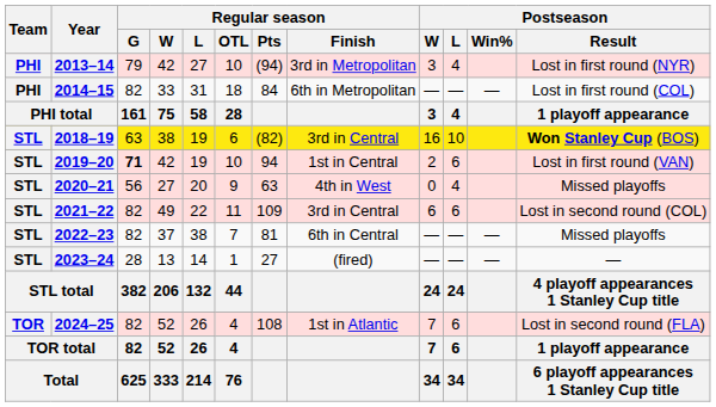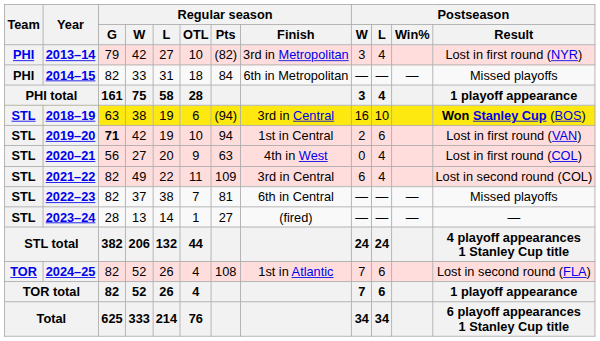 <table class="wikitable" style="font-size:95%; text-align:center;">
 <tr>
 <th rowspan="2">Team</th>
 <th rowspan="2">Year</th>
 <th colspan="6">Regular season</th>
 <th colspan="5">Postseason</th>
 </tr>
 <tr>
 <th>G</th>
 <th>W</th>
 <th>L</th>
 <th>OTL</th>
 <th>Pts</th>
 <th>Finish</th>
 <th>W</th>
 <th>L</th>
 <th>Win%</th>
 <th>Result</th>
 </tr>
 <tr style="background:#fdd;">
 <th><a href='#'>PHI</a></th>
 <th><a href='#'>2013–14</a></th>
 <td>79</td>
 <td>42</td>
 <td>27</td>
 <td>10</td>
-<td>(94)</td>
+<td>(82)</td>
 <td>3rd in <a href='#'>Metropolitan</a></td>
 <td>3</td>
 <td>4</td>
 <td></td>
 <td>Lost in first round (<a href='#'>NYR</a>)</td>
 </tr>
 <tr>
 <th>PHI</th>
 <th><a href='#'>2014–15</a></th>
 <td>82</td>
 <td>33</td>
 <td>31</td>
 <td>18</td>
 <td>84</td>
 <td>6th in Metropolitan</td>
 <td>—</td>
 <td>—</td>
 <td>—</td>
-<td>Lost in first round (<a href='#'>COL</a>)</td>
+<td>Missed playoffs</td>
 </tr>
 <tr>
 <th colspan="2">PHI total</th>
 <th>161</th>
 <th>75</th>
 <th>58</th>
 <th>28</th>
 <th> </th>
 <th> </th>
 <th>3</th>
 <th>4</th>
 <th></th>
 <th>1 playoff appearance</th>
 </tr>
 <tr style="background:#FDE910;">
 <th><a href='#'>STL</a></th>
 <th><a href='#'>2018–19</a></th>
 <td>63</td>
 <td>38</td>
 <td>19</td>
 <td>6</td>
-<td>(82)</td>
+<td>(94)</td>
 <td>3rd in <a href='#'>Central</a></td>
 <td>16</td>
 <td>10</td>
 <td></td>
 <td><strong>Won <a href='#'>Stanley Cup</a></strong> (<a href='#'>BOS</a>)</td>
 </tr>
 <tr style="background:#fdd;">
 <th>STL</th>
 <th><a href='#'>2019–20</a></th>
 <td><strong>71</strong></td>
 <td>42</td>
 <td>19</td>
 <td>10</td>
 <td>94</td>
 <td>1st in Central</td>
 <td>2</td>
 <td>6</td>
 <td></td>
 <td>Lost in first round (<a href='#'>VAN</a>)</td>
 </tr>
 <tr style="background:#fdd;">
 <th>STL</th>
 <th><a href='#'>2020–21</a></th>
 <td>56</td>
 <td>27</td>
 <td>20</td>
 <td>9</td>
 <td>63</td>
 <td>4th in <a href='#'>West</a></td>
 <td>0</td>
 <td>4</td>
 <td></td>
-<td>Missed playoffs</td>
+<td>Lost in first round (<a href='#'>COL</a>)</td>
 </tr>
 <tr style="background:#fdd;">
 <th>STL</th>
 <th><a href='#'>2021–22</a></th>
 <td>82</td>
 <td>49</td>
 <td>22</td>
 <td>11</td>
 <td>109</td>
 <td>3rd in Central</td>
 <td>6</td>
-<td>6</td>
+<td>4</td>
 <td></td>
 <td>Lost in second round (COL)</td>
 </tr>
 <tr>
 <th>STL</th>
 <th><a href='#'>2022–23</a></th>
 <td>82</td>
 <td>37</td>
 <td>38</td>
 <td>7</td>
 <td>81</td>
 <td>6th in Central</td>
 <td>—</td>
 <td>—</td>
 <td>—</td>
 <td>Missed playoffs</td>
 </tr>
 <tr>
 <th>STL</th>
 <th><a href='#'>2023–24</a></th>
 <td>28</td>
 <td>13</td>
 <td>14</td>
 <td>1</td>
 <td>27</td>
 <td>(fired)</td>
 <td>—</td>
 <td>—</td>
 <td>—</td>
 <td>—</td>
 </tr>
 <tr>
 <th colspan="2">STL total</th>
 <th>382</th>
 <th>206</th>
 <th>132</th>
 <th>44</th>
 <th> </th>
 <th> </th>
 <th>24</th>
 <th>24</th>
 <th></th>
 <th>4 playoff appearances<br>1 Stanley Cup title</th>
 </tr>
 <tr style="background:#fdd;">
 <th><a href='#'>TOR</a></th>
 <th><a href='#'>2024–25</a></th>
 <td>82</td>
 <td>52</td>
 <td>26</td>
 <td>4</td>
 <td>108</td>
 <td>1st in <a href='#'>Atlantic</a></td>
 <td>7</td>
 <td>6</td>
 <td></td>
 <td>Lost in second round (<a href='#'>FLA</a>)</td>
 </tr>
 <tr>
 <th colspan="2">TOR total</th>
 <th>82</th>
 <th>52</th>
 <th>26</th>
 <th>4</th>
 <th> </th>
 <th> </th>
 <th>7</th>
 <th>6</th>
 <th></th>
 <th>1 playoff appearance</th>
 </tr>
 <tr>
 <th colspan="2">Total</th>
 <th>625</th>
 <th>333</th>
 <th>214</th>
 <th>76</th>
 <th> </th>
 <th> </th>
 <th>34</th>
 <th>34</th>
 <th></th>
 <th>6 playoff appearances<br>1 Stanley Cup title</th>
 </tr>
 </table>
